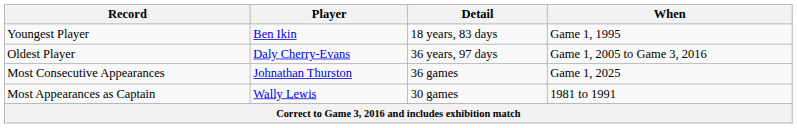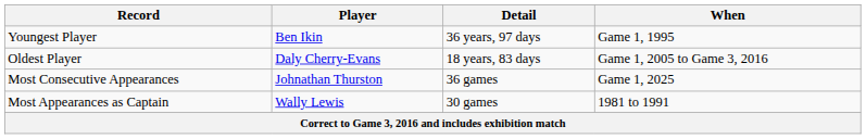 <table class="wikitable" width=80%>
 <tr>
 <th>Record</th>
 <th>Player</th>
 <th>Detail</th>
 <th>When</th>
 </tr>
 <tr>
 <td>Youngest Player</td>
 <td><a href='#'>Ben Ikin</a></td>
-<td>18 years, 83 days</td>
+<td>36 years, 97 days</td>
 <td>Game 1, 1995</td>
 </tr>
 <tr>
 <td>Oldest Player</td>
 <td><a href='#'>Daly Cherry-Evans</a></td>
-<td>36 years, 97 days</td>
+<td>18 years, 83 days</td>
 <td>Game 1, 2005 to Game 3, 2016</td>
 </tr>
 <tr>
 <td>Most Consecutive Appearances</td>
 <td><a href='#'>Johnathan Thurston</a></td>
 <td>36 games</td>
 <td>Game 1, 2025</td>
 </tr>
 <tr>
 <td>Most Appearances as Captain</td>
 <td><a href='#'>Wally Lewis</a></td>
 <td>30 games</td>
 <td>1981 to 1991</td>
 </tr>
 <tr>
 <th colspan="4"><small>Correct to Game 3, 2016 and includes exhibition match</small></th>
 </tr>
 </table>
